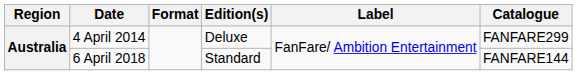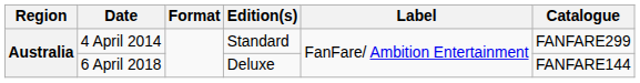 <table class="wikitable plainrowheaders">
 <tr>
 <th scope="col">Region</th>
 <th scope="col">Date</th>
 <th scope="col">Format</th>
 <th scope="col">Edition(s)</th>
 <th scope="col">Label</th>
 <th scope="col">Catalogue</th>
 </tr>
 <tr>
 <th scope="row" rowspan="2">Australia</th>
 <td>4 April 2014</td>
 <td rowspan="2"></td>
-<td>Deluxe</td>
+<td>Standard</td>
 <td rowspan="2">FanFare/ <a href='#'>Ambition Entertainment</a></td>
 <td>FANFARE299</td>
 </tr>
 <tr>
 <td>6 April 2018</td>
-<td>Standard</td>
+<td>Deluxe</td>
 <td>FANFARE144</td>
 </tr>
 </table>
